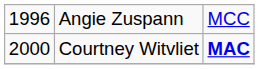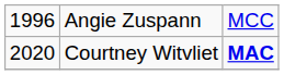 <table class="wikitable">
 <tr>
 <td>1996</td>
 <td>Angie Zuspann</td>
 <td><a href='#'>MCC</a></td>
 </tr>
 <tr>
-<td>2000</td>
+<td>2020</td>
 <td>Courtney Witvliet</td>
 <td><strong><a href='#'>MAC</a></strong></td>
 </tr>
 <tr>
 </tr>
 </table>
